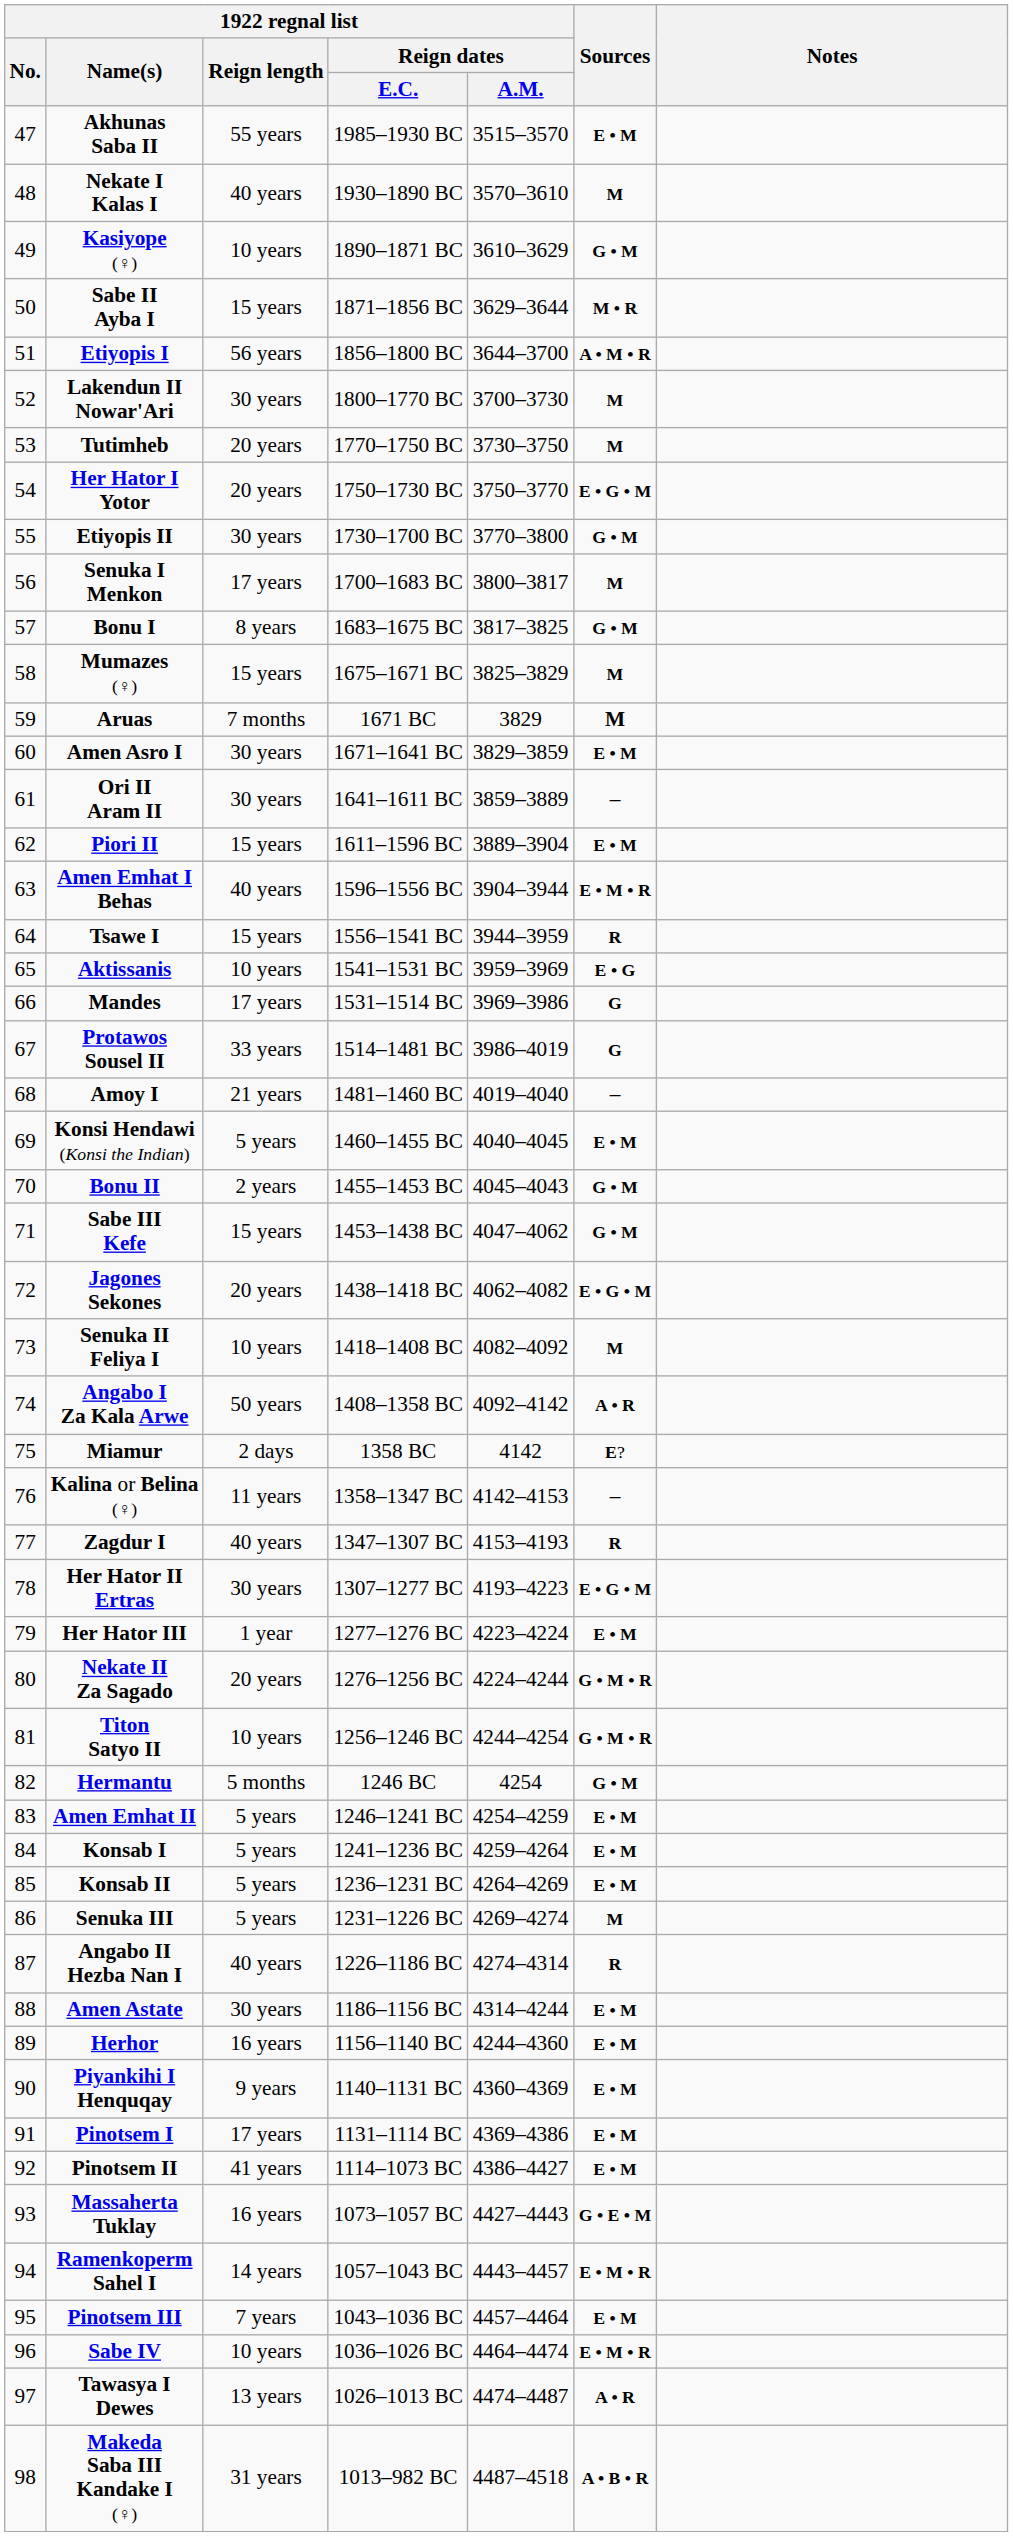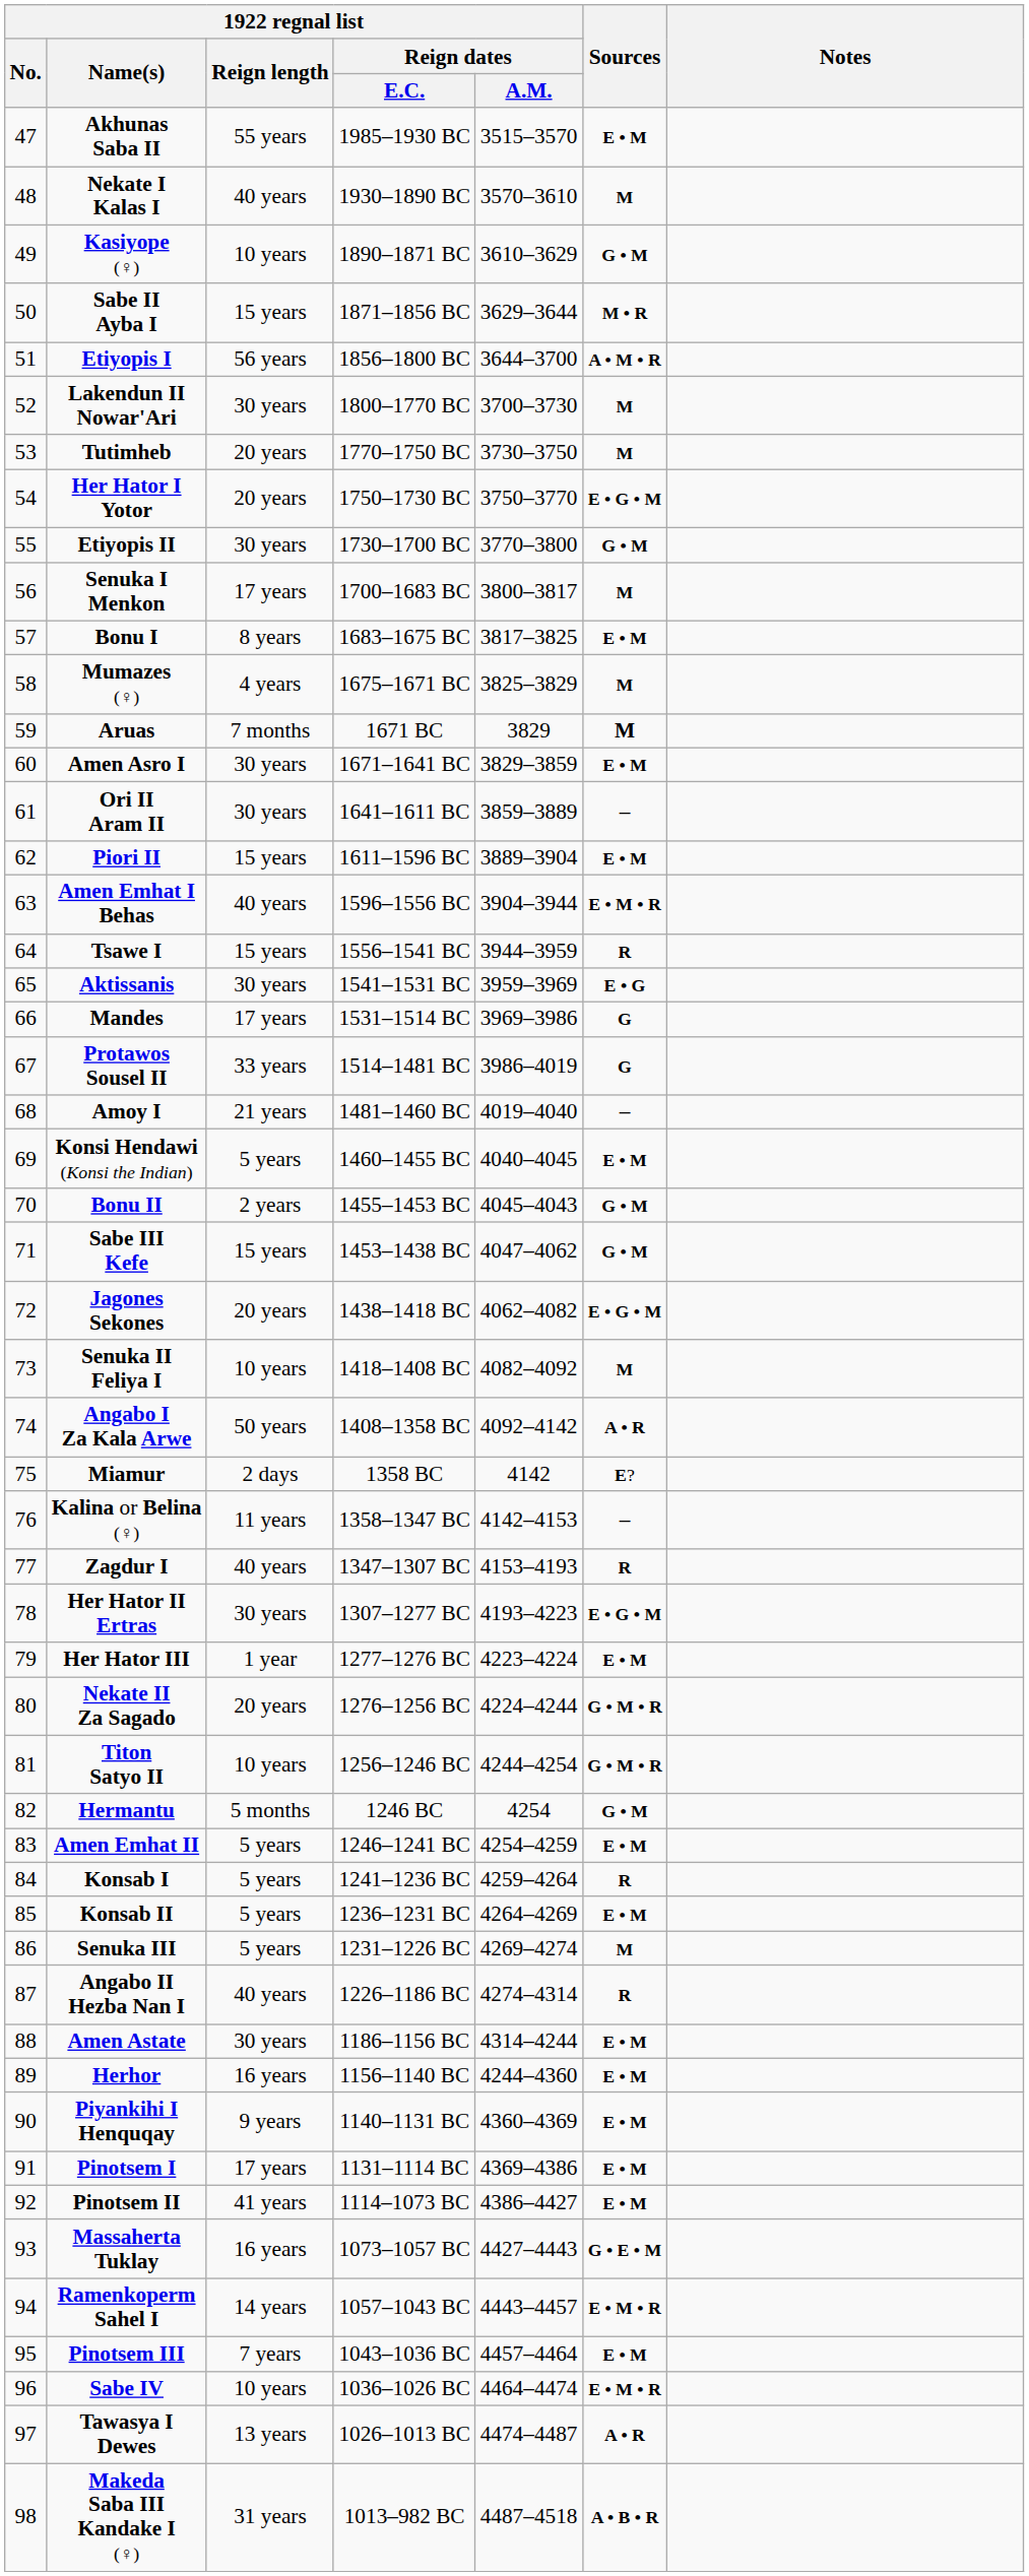 <table class="wikitable" style="text-align:center;">
 <tr>
 <th colspan="5">1922 regnal list</th>
 <th rowspan="3">Sources</th>
 <th rowspan="3" width="35%">Notes</th>
 </tr>
 <tr>
 <th rowspan="2">No.<br></th>
 <th rowspan="2">Name(s)<br></th>
 <th rowspan="2">Reign length<br></th>
 <th colspan="2">Reign dates</th>
 </tr>
 <tr>
 <th><a href='#'>E.C.</a></th>
 <th><a href='#'>A.M.</a></th>
 </tr>
 <tr>
 <td>47</td>
 <td><strong>Akhunas</strong><br><strong>Saba II</strong></td>
 <td>55 years</td>
 <td>1985–1930 BC</td>
 <td>3515–3570</td>
 <td><small><strong>E • M</strong></small></td>
 <td><br></td>
 </tr>
 <tr>
 <td>48</td>
 <td><strong>Nekate I</strong><br><strong>Kalas I</strong></td>
 <td>40 years</td>
 <td>1930–1890 BC</td>
 <td>3570–3610</td>
 <td><small><strong>M</strong></small></td>
 <td><br></td>
 </tr>
 <tr>
 <td>49</td>
 <td><a href='#'><strong>Kasiyope</strong></a><br><small>(♀)</small></td>
 <td>10 years</td>
 <td>1890–1871 BC</td>
 <td>3610–3629</td>
 <td><small><strong>G • M</strong></small></td>
 <td><br></td>
 </tr>
 <tr>
 <td>50</td>
 <td><strong>Sabe II</strong><br><strong>Ayba I</strong></td>
 <td>15 years</td>
 <td>1871–1856 BC</td>
 <td>3629–3644</td>
 <td><small><strong>M • R</strong></small></td>
 <td><br></td>
 </tr>
 <tr>
 <td>51</td>
 <td><a href='#'><strong>Etiyopis I</strong></a></td>
 <td>56 years</td>
 <td>1856–1800 BC</td>
 <td>3644–3700</td>
 <td><small><strong>A • M • R</strong></small></td>
 <td><br></td>
 </tr>
 <tr>
 <td>52</td>
 <td><strong>Lakendun II</strong><br><strong>Nowar'Ari</strong></td>
 <td>30 years</td>
 <td>1800–1770 BC</td>
 <td>3700–3730</td>
 <td><small><strong>M</strong></small></td>
 <td><br></td>
 </tr>
 <tr>
 <td>53</td>
 <td><strong>Tutimheb</strong></td>
 <td>20 years</td>
 <td>1770–1750 BC</td>
 <td>3730–3750</td>
 <td><small><strong>M</strong></small></td>
 <td><br></td>
 </tr>
 <tr>
 <td>54</td>
 <td><a href='#'><strong>Her Hator I</strong></a><br><strong>Yotor</strong></td>
 <td>20 years</td>
 <td>1750–1730 BC</td>
 <td>3750–3770</td>
 <td><small><strong>E • G • M</strong></small></td>
 <td><br></td>
 </tr>
 <tr>
 <td>55</td>
 <td><strong>Etiyopis II</strong></td>
 <td>30 years</td>
 <td>1730–1700 BC</td>
 <td>3770–3800</td>
 <td><small><strong>G • M</strong></small></td>
 <td><br></td>
 </tr>
 <tr>
 <td>56</td>
 <td><strong>Senuka I</strong><br><strong>Menkon</strong></td>
 <td>17 years</td>
 <td>1700–1683 BC</td>
 <td>3800–3817</td>
 <td><small><strong>M</strong></small></td>
 <td><br></td>
 </tr>
 <tr>
 <td>57</td>
 <td><strong>Bonu I</strong></td>
 <td>8 years</td>
 <td>1683–1675 BC</td>
 <td>3817–3825</td>
-<td><small><strong>G • M</strong></small></td>
+<td><small><strong>E • M</strong></small></td>
 <td><br></td>
 </tr>
 <tr>
 <td>58</td>
 <td><strong>Mumazes</strong><br><small>(♀)</small></td>
-<td>15 years</td>
+<td>4 years</td>
 <td>1675–1671 BC</td>
 <td>3825–3829</td>
 <td><small><strong>M</strong></small></td>
 <td><br></td>
 </tr>
 <tr>
 <td>59</td>
 <td><strong>Aruas</strong></td>
 <td>7 months</td>
 <td>1671 BC</td>
 <td>3829</td>
 <td><strong>M</strong></td>
 <td><br></td>
 </tr>
 <tr>
 <td>60</td>
 <td><strong>Amen Asro I</strong></td>
 <td>30 years</td>
 <td>1671–1641 BC</td>
 <td>3829–3859</td>
 <td><small><strong>E • M</strong></small></td>
 <td><br></td>
 </tr>
 <tr>
 <td>61</td>
 <td><strong>Ori II</strong><br><strong>Aram II</strong></td>
 <td>30 years</td>
 <td>1641–1611 BC</td>
 <td>3859–3889</td>
 <td>–</td>
 <td></td>
 </tr>
 <tr>
 <td>62</td>
 <td><strong><a href='#'>Piori II</a></strong></td>
 <td>15 years</td>
 <td>1611–1596 BC</td>
 <td>3889–3904</td>
 <td><small><strong>E • M</strong></small></td>
 <td><br></td>
 </tr>
 <tr>
 <td>63</td>
 <td><strong><a href='#'>Amen Emhat I</a></strong><br><strong>Behas</strong></td>
 <td>40 years</td>
 <td>1596–1556 BC</td>
 <td>3904–3944</td>
 <td><small><strong>E • M • R</strong></small></td>
 <td><br></td>
 </tr>
 <tr>
 <td>64</td>
 <td><strong>Tsawe I</strong></td>
 <td>15 years</td>
 <td>1556–1541 BC</td>
 <td>3944–3959</td>
 <td><small><strong>R</strong></small></td>
 <td><br></td>
 </tr>
 <tr>
 <td>65</td>
 <td><strong><a href='#'>Aktissanis</a></strong></td>
-<td>10 years</td>
+<td>30 years</td>
 <td>1541–1531 BC</td>
 <td>3959–3969</td>
 <td><small><strong>E • G</strong></small></td>
 <td><br></td>
 </tr>
 <tr>
 <td>66</td>
 <td><strong>Mandes</strong></td>
 <td>17 years</td>
 <td>1531–1514 BC</td>
 <td>3969–3986</td>
 <td><small><strong>G</strong></small></td>
 <td><br></td>
 </tr>
 <tr>
 <td>67</td>
 <td><a href='#'><strong>Protawos</strong></a><br><strong>Sousel II</strong></td>
 <td>33 years</td>
 <td>1514–1481 BC</td>
 <td>3986–4019</td>
 <td><small><strong>G</strong></small></td>
 <td><br></td>
 </tr>
 <tr>
 <td>68</td>
 <td><strong>Amoy I</strong></td>
 <td>21 years</td>
 <td>1481–1460 BC</td>
 <td>4019–4040</td>
 <td>–</td>
 <td></td>
 </tr>
 <tr>
 <td>69</td>
 <td><strong>Konsi Hendawi</strong><br><small>(<em>Konsi the Indian</em>)</small></td>
 <td>5 years</td>
 <td>1460–1455 BC</td>
 <td>4040–4045</td>
 <td><small><strong>E • M</strong></small></td>
 <td><br></td>
 </tr>
 <tr>
 <td>70</td>
 <td><a href='#'><strong>Bonu II</strong></a></td>
 <td>2 years</td>
 <td>1455–1453 BC</td>
 <td>4045–4043</td>
 <td><small><strong>G • M</strong></small></td>
 <td><br></td>
 </tr>
 <tr>
 <td>71</td>
 <td><strong>Sabe III</strong><br><strong><a href='#'>Kefe</a></strong></td>
 <td>15 years</td>
 <td>1453–1438 BC</td>
 <td>4047–4062</td>
 <td><small><strong>G • M</strong></small></td>
 <td><br></td>
 </tr>
 <tr>
 <td>72</td>
 <td><strong><a href='#'>Jagones</a></strong><br><strong>Sekones</strong></td>
 <td>20 years</td>
 <td>1438–1418 BC</td>
 <td>4062–4082</td>
 <td><small><strong>E • G • M</strong></small></td>
 <td><br></td>
 </tr>
 <tr>
 <td>73</td>
 <td><strong>Senuka II</strong><br><strong>Feliya I</strong></td>
 <td>10 years</td>
 <td>1418–1408 BC</td>
 <td>4082–4092</td>
 <td><small><strong>M</strong></small></td>
 <td><br></td>
 </tr>
 <tr>
 <td>74</td>
 <td><strong><a href='#'>Angabo I</a></strong><br><strong>Za Kala <a href='#'>Arwe</a></strong></td>
 <td>50 years</td>
 <td>1408–1358 BC</td>
 <td>4092–4142</td>
 <td><small><strong>A • R</strong></small></td>
 <td><br></td>
 </tr>
 <tr>
 <td>75</td>
 <td><strong>Miamur</strong></td>
 <td>2 days</td>
 <td>1358 BC</td>
 <td>4142</td>
 <td><small><strong>E</strong>?</small></td>
 <td><br></td>
 </tr>
 <tr>
 <td>76</td>
 <td><strong>Kalina</strong> or <strong>Belina</strong><br><small>(♀)</small></td>
 <td>11 years</td>
 <td>1358–1347 BC</td>
 <td>4142–4153</td>
 <td>–</td>
 <td></td>
 </tr>
 <tr>
 <td>77</td>
 <td><strong>Zagdur I</strong></td>
 <td>40 years</td>
 <td>1347–1307 BC</td>
 <td>4153–4193</td>
 <td><small><strong>R</strong></small></td>
 <td><br></td>
 </tr>
 <tr>
 <td>78</td>
 <td><strong>Her Hator II</strong><br><strong><a href='#'>Ertras</a></strong></td>
 <td>30 years</td>
 <td>1307–1277 BC</td>
 <td>4193–4223</td>
 <td><small><strong>E • G • M</strong></small></td>
 <td><br></td>
 </tr>
 <tr>
 <td>79</td>
 <td><strong>Her Hator III</strong></td>
 <td>1 year</td>
 <td>1277–1276 BC</td>
 <td>4223–4224</td>
 <td><small><strong>E • M</strong></small></td>
 <td><br></td>
 </tr>
 <tr>
 <td>80</td>
 <td><strong><a href='#'>Nekate II</a></strong><br><strong>Za Sagado</strong></td>
 <td>20 years</td>
 <td>1276–1256 BC</td>
 <td>4224–4244</td>
 <td><small><strong>G • M • R</strong></small></td>
 <td><br></td>
 </tr>
 <tr>
 <td>81</td>
 <td><a href='#'><strong>Titon</strong></a><br><strong>Satyo II</strong></td>
 <td>10 years</td>
 <td>1256–1246 BC</td>
 <td>4244–4254</td>
 <td><small><strong>G • M • R</strong></small></td>
 <td><br></td>
 </tr>
 <tr>
 <td>82</td>
 <td><strong><a href='#'>Hermantu</a></strong></td>
 <td>5 months</td>
 <td>1246 BC</td>
 <td>4254</td>
 <td><small><strong>G • M</strong></small></td>
 <td><br></td>
 </tr>
 <tr>
 <td>83</td>
 <td><a href='#'><strong>Amen Emhat II</strong></a></td>
 <td>5 years</td>
 <td>1246–1241 BC</td>
 <td>4254–4259</td>
 <td><small><strong>E • M</strong></small></td>
 <td><br></td>
 </tr>
 <tr>
 <td>84</td>
 <td><strong>Konsab I</strong></td>
 <td>5 years</td>
 <td>1241–1236 BC</td>
 <td>4259–4264</td>
-<td><small><strong>E • M</strong></small></td>
+<td><small><strong>R</strong></small></td>
 <td><br></td>
 </tr>
 <tr>
 <td>85</td>
 <td><strong>Konsab II</strong></td>
 <td>5 years</td>
 <td>1236–1231 BC</td>
 <td>4264–4269</td>
 <td><small><strong>E • M</strong></small></td>
 <td><br></td>
 </tr>
 <tr>
 <td>86</td>
 <td><strong>Senuka III</strong></td>
 <td>5 years</td>
 <td>1231–1226 BC</td>
 <td>4269–4274</td>
 <td><small><strong>M</strong></small></td>
 <td><br></td>
 </tr>
 <tr>
 <td>87</td>
 <td><strong>Angabo II</strong><br><strong>Hezba Nan I</strong></td>
 <td>40 years</td>
 <td>1226–1186 BC</td>
 <td>4274–4314</td>
 <td><small><strong>R</strong></small></td>
 <td><br></td>
 </tr>
 <tr>
 <td>88</td>
 <td><a href='#'><strong>Amen Astate</strong></a></td>
 <td>30 years</td>
 <td>1186–1156 BC</td>
 <td>4314–4244</td>
 <td><small><strong>E • M</strong></small></td>
 <td><br></td>
 </tr>
 <tr>
 <td>89</td>
 <td><a href='#'><strong>Herhor</strong></a></td>
 <td>16 years</td>
 <td>1156–1140 BC</td>
 <td>4244–4360</td>
 <td><small><strong>E • M</strong></small></td>
 <td><br></td>
 </tr>
 <tr>
 <td>90</td>
 <td><a href='#'><strong>Piyankihi I</strong></a><br><strong>Henquqay</strong></td>
 <td>9 years</td>
 <td>1140–1131 BC</td>
 <td>4360–4369</td>
 <td><small><strong>E • M</strong></small></td>
 <td><br></td>
 </tr>
 <tr>
 <td>91</td>
 <td><a href='#'><strong>Pinotsem I</strong></a></td>
 <td>17 years</td>
 <td>1131–1114 BC</td>
 <td>4369–4386</td>
 <td><small><strong>E • M</strong></small></td>
 <td><br></td>
 </tr>
 <tr>
 <td>92</td>
 <td><strong>Pinotsem II</strong></td>
 <td>41 years</td>
 <td>1114–1073 BC</td>
 <td>4386–4427</td>
 <td><small><strong>E • M</strong></small></td>
 <td><br></td>
 </tr>
 <tr>
 <td>93</td>
 <td><a href='#'><strong>Massaherta</strong></a><br><strong>Tuklay</strong></td>
 <td>16 years</td>
 <td>1073–1057 BC</td>
 <td>4427–4443</td>
 <td><small><strong>G • E • M</strong></small></td>
 <td><br></td>
 </tr>
 <tr>
 <td>94</td>
 <td><a href='#'><strong>Ramenkoperm</strong></a><br><strong>Sahel I</strong></td>
 <td>14 years</td>
 <td>1057–1043 BC</td>
 <td>4443–4457</td>
 <td><small><strong>E • M • R</strong></small></td>
 <td><br></td>
 </tr>
 <tr>
 <td>95</td>
 <td><a href='#'><strong>Pinotsem III</strong></a></td>
 <td>7 years</td>
 <td>1043–1036 BC</td>
 <td>4457–4464</td>
 <td><small><strong>E • M</strong></small></td>
 <td><br></td>
 </tr>
 <tr>
 <td>96</td>
 <td><strong><a href='#'>Sabe IV</a></strong></td>
 <td>10 years</td>
 <td>1036–1026 BC</td>
 <td>4464–4474</td>
 <td><small><strong>E • M • R</strong></small></td>
 <td><br></td>
 </tr>
 <tr>
 <td>97</td>
 <td><strong>Tawasya I</strong><br><strong>Dewes</strong></td>
 <td>13 years</td>
 <td>1026–1013 BC</td>
 <td>4474–4487</td>
 <td><small><strong>A • R</strong></small></td>
 <td><br></td>
 </tr>
 <tr>
 <td>98</td>
 <td><a href='#'><strong>Makeda</strong></a><br><strong>Saba III</strong><br><strong>Kandake I</strong><br><small>(♀)</small></td>
 <td>31 years</td>
 <td>1013–982 BC</td>
 <td>4487–4518</td>
 <td><small><strong>A • B • R</strong></small></td>
 <td><br></td>
 </tr>
 <tr>
 </tr>
 </table>
